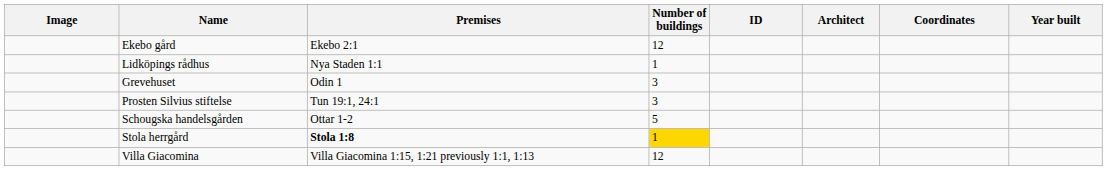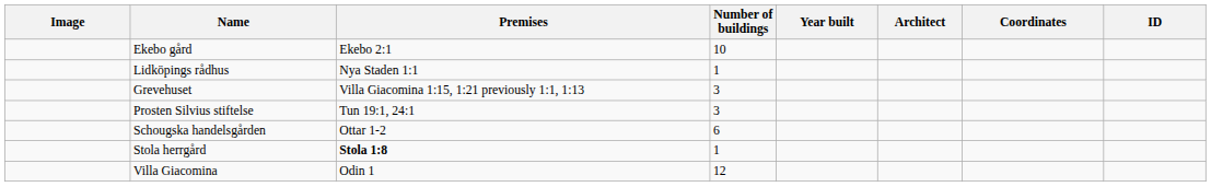 <table class="wikitable" width="95%">
 <tr>
 <th width="150">Image</th>
 <th>Name</th>
 <th>Premises</th>
 <th width="75">Number of<br>buildings</th>
-<th width="120">ID</th>
+<th width="120">Year built</th>
 <th>Architect</th>
 <th width="170">Coordinates</th>
-<th width="120">Year built</th>
+<th width="120">ID</th>
 </tr>
 <tr>
 <td></td>
 <td>Ekebo gård</td>
 <td>Ekebo 2:1</td>
-<td>12</td>
+<td>10</td>
 <td></td>
 <td></td>
 <td></td>
 <td></td>
 </tr>
 <tr>
 <td></td>
 <td>Lidköpings rådhus</td>
 <td>Nya Staden 1:1</td>
 <td>1</td>
 <td></td>
 <td></td>
 <td></td>
 <td></td>
 </tr>
 <tr>
 <td></td>
 <td>Grevehuset</td>
-<td>Odin 1</td>
+<td>Villa Giacomina 1:15, 1:21 previously 1:1, 1:13</td>
 <td>3</td>
 <td></td>
 <td></td>
 <td></td>
 <td></td>
 </tr>
 <tr>
 <td></td>
 <td>Prosten Silvius stiftelse</td>
 <td>Tun 19:1, 24:1</td>
 <td>3</td>
 <td></td>
 <td></td>
 <td></td>
 <td></td>
 </tr>
 <tr>
 <td></td>
 <td>Schougska handelsgården</td>
 <td>Ottar 1-2</td>
-<td>5</td>
+<td>6</td>
 <td></td>
 <td></td>
 <td></td>
 <td></td>
 </tr>
 <tr>
 <td></td>
 <td>Stola herrgård</td>
 <td><strong>Stola 1:8</strong></td>
-<td style="background: gold;">1</td>
+<td>1</td>
 <td></td>
 <td></td>
 <td></td>
 <td></td>
 </tr>
 <tr>
 <td></td>
 <td>Villa Giacomina</td>
-<td>Villa Giacomina 1:15, 1:21 previously 1:1, 1:13</td>
+<td>Odin 1</td>
 <td>12</td>
 <td></td>
 <td></td>
 <td></td>
 <td></td>
 </tr>
 </table>
